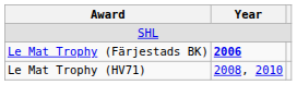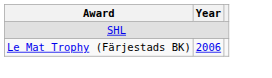 <table class="wikitable">
 <tr>
 <th>Award</th>
 <th>Year</th>
 <th></th>
 </tr>
 <tr ALIGN="center" bgcolor="#e0e0e0">
 <td colspan="3"><a href='#'>SHL</a></td>
 </tr>
 <tr>
 <td><a href='#'>Le Mat Trophy</a> (Färjestads BK)</td>
-<td><strong><a href='#'>2006</a></strong></td>
-<td></td>
-</tr>
-<tr>
-<td>Le Mat Trophy (HV71)</td>
-<td><a href='#'>2008</a>, <a href='#'>2010</a></td>
+<td><a href='#'>2006</a></td>
 <td></td>
 </tr>
 </table>
